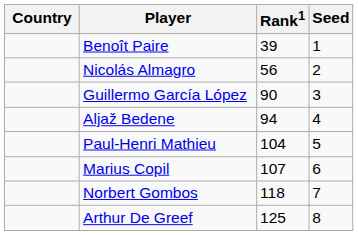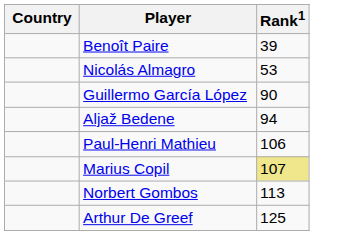 <table class="sortable wikitable">
 <tr>
 <th width="70">Country</th>
 <th width="175">Player</th>
 <th>Rank<sup>1</sup></th>
-<th>Seed</th>
 </tr>
 <tr>
 <td></td>
 <td><a href='#'>Benoît Paire</a></td>
 <td>39</td>
-<td>1</td>
 </tr>
 <tr>
 <td></td>
 <td><a href='#'>Nicolás Almagro</a></td>
-<td>56</td>
-<td>2</td>
+<td>53</td>
 </tr>
 <tr>
 <td></td>
 <td><a href='#'>Guillermo García López</a></td>
 <td>90</td>
-<td>3</td>
 </tr>
 <tr>
 <td></td>
 <td><a href='#'>Aljaž Bedene</a></td>
 <td>94</td>
-<td>4</td>
 </tr>
 <tr>
 <td></td>
 <td><a href='#'>Paul-Henri Mathieu</a></td>
-<td>104</td>
-<td>5</td>
+<td>106</td>
 </tr>
 <tr>
 <td></td>
 <td><a href='#'>Marius Copil</a></td>
-<td>107</td>
-<td>6</td>
+<td style="background: khaki;">107</td>
 </tr>
 <tr>
 <td></td>
 <td><a href='#'>Norbert Gombos</a></td>
-<td>118</td>
-<td>7</td>
+<td>113</td>
 </tr>
 <tr>
 <td></td>
 <td><a href='#'>Arthur De Greef</a></td>
 <td>125</td>
-<td>8</td>
 </tr>
 </table>
